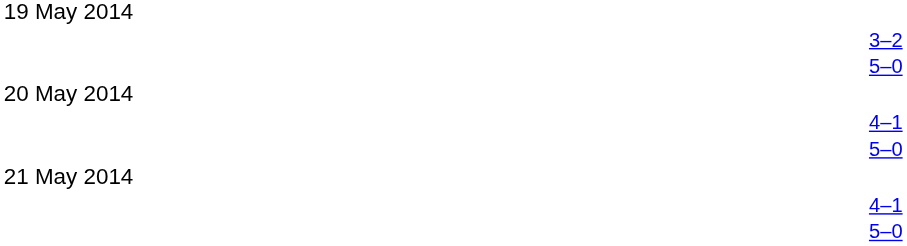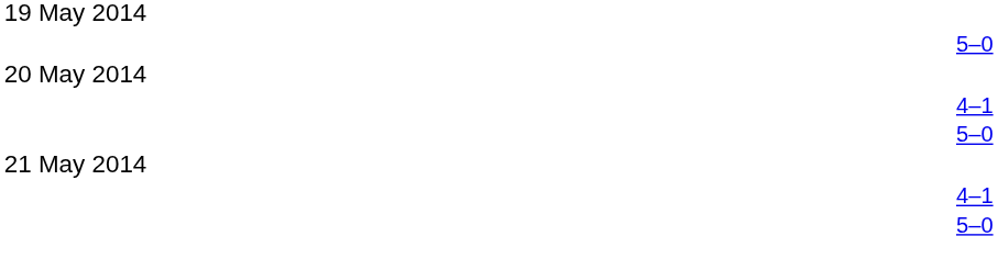 <table style="width:100%;" cellspacing="1">
 <tr>
 <th width=25%></th>
 <th width=10%></th>
 <th width=25%></th>
 </tr>
 <tr>
 <td colspan=3>19 May 2014</td>
-</tr>
-<tr style=font-size:90%>
-<td align=right></td>
-<td align=center><a href='#'>3–2</a></td>
-<td></td>
 </tr>
 <tr style=font-size:90%>
 <td align=right></td>
 <td align=center><a href='#'>5–0</a></td>
 <td></td>
 </tr>
 <tr>
 <td colspan=3>20 May 2014</td>
 </tr>
 <tr style=font-size:90%>
 <td align=right></td>
 <td align=center><a href='#'>4–1</a></td>
 <td></td>
 </tr>
 <tr style=font-size:90%>
 <td align=right></td>
 <td align=center><a href='#'>5–0</a></td>
 <td></td>
 </tr>
 <tr>
 <td colspan=3>21 May 2014</td>
 </tr>
 <tr style=font-size:90%>
 <td align=right></td>
 <td align=center><a href='#'>4–1</a></td>
 <td></td>
 </tr>
 <tr style=font-size:90%>
 <td align=right></td>
 <td align=center><a href='#'>5–0</a></td>
 <td></td>
 </tr>
 </table>
